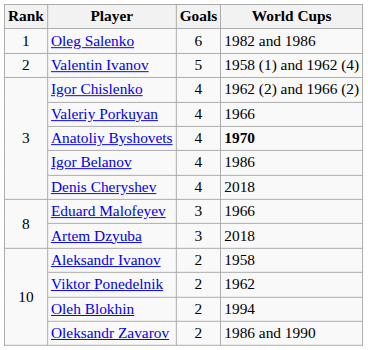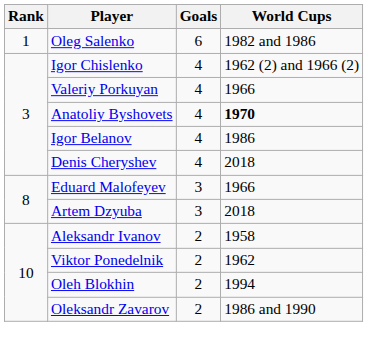 <table class="wikitable" style="text-align: left;">
 <tr>
 <th>Rank</th>
 <th>Player</th>
 <th>Goals</th>
 <th>World Cups</th>
 </tr>
 <tr>
 <td align=center>1</td>
 <td><a href='#'>Oleg Salenko</a></td>
 <td align=center>6</td>
 <td>1982 and 1986</td>
-</tr>
-<tr>
-<td align=center>2</td>
-<td><a href='#'>Valentin Ivanov</a></td>
-<td align=center>5</td>
-<td>1958 (1) and 1962 (4)</td>
 </tr>
 <tr>
 <td rowspan=5 align=center>3</td>
 <td><a href='#'>Igor Chislenko</a></td>
 <td align=center>4</td>
 <td>1962 (2) and 1966 (2)</td>
 </tr>
 <tr>
 <td><a href='#'>Valeriy Porkuyan</a></td>
 <td align=center>4</td>
 <td>1966</td>
 </tr>
 <tr>
 <td><a href='#'>Anatoliy Byshovets</a></td>
 <td align=center>4</td>
 <td><strong>1970</strong></td>
 </tr>
 <tr>
 <td><a href='#'>Igor Belanov</a></td>
 <td align=center>4</td>
 <td>1986</td>
 </tr>
 <tr>
 <td><a href='#'>Denis Cheryshev</a></td>
 <td align=center>4</td>
 <td>2018</td>
 </tr>
 <tr>
 <td rowspan=2 align=center>8</td>
 <td><a href='#'>Eduard Malofeyev</a></td>
 <td align=center>3</td>
 <td>1966</td>
 </tr>
 <tr>
 <td><a href='#'>Artem Dzyuba</a></td>
 <td align=center>3</td>
 <td>2018</td>
 </tr>
 <tr>
 <td rowspan=4 align=center>10</td>
 <td><a href='#'>Aleksandr Ivanov</a></td>
 <td align=center>2</td>
 <td>1958</td>
 </tr>
 <tr>
 <td><a href='#'>Viktor Ponedelnik</a></td>
 <td align=center>2</td>
 <td>1962</td>
 </tr>
 <tr>
 <td><a href='#'>Oleh Blokhin</a></td>
 <td align=center>2</td>
 <td>1994</td>
 </tr>
 <tr>
 <td><a href='#'>Oleksandr Zavarov</a></td>
 <td align=center>2</td>
 <td>1986 and 1990</td>
 </tr>
 </table>
